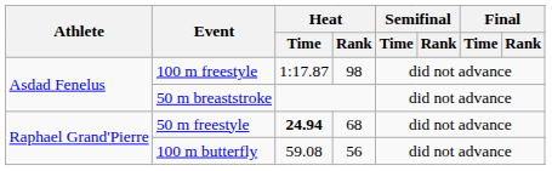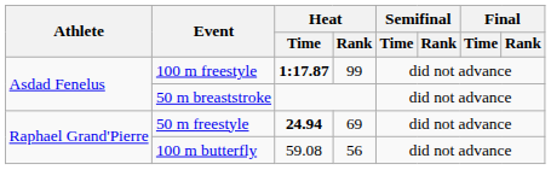 <table class="wikitable" style="text-align:center; font-size:90%">
 <tr>
 <th rowspan="2">Athlete</th>
 <th rowspan="2">Event</th>
 <th colspan="2">Heat</th>
 <th colspan="2">Semifinal</th>
 <th colspan="2">Final</th>
 </tr>
 <tr style="font-size:95%">
 <th>Time</th>
 <th>Rank</th>
 <th>Time</th>
 <th>Rank</th>
 <th>Time</th>
 <th>Rank</th>
 </tr>
 <tr>
 <td align=left rowspan=2><a href='#'>Asdad Fenelus</a></td>
 <td align=left><a href='#'>100 m freestyle</a></td>
-<td>1:17.87</td>
-<td>98</td>
+<td><strong>1:17.87</strong></td>
+<td>99</td>
 <td colspan=4>did not advance</td>
 </tr>
 <tr>
 <td align=left><a href='#'>50 m breaststroke</a></td>
 <td colspan=2></td>
 <td colspan=4>did not advance</td>
 </tr>
 <tr>
 <td align=left rowspan=2><a href='#'>Raphael Grand'Pierre</a></td>
 <td align=left><a href='#'>50 m freestyle</a></td>
 <td><strong>24.94</strong></td>
-<td>68</td>
+<td>69</td>
 <td colspan=4>did not advance</td>
 </tr>
 <tr>
 <td align=left><a href='#'>100 m butterfly</a></td>
 <td>59.08</td>
 <td>56</td>
 <td colspan=4>did not advance</td>
 </tr>
 </table>
